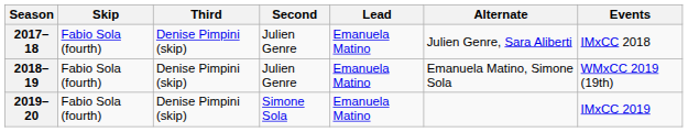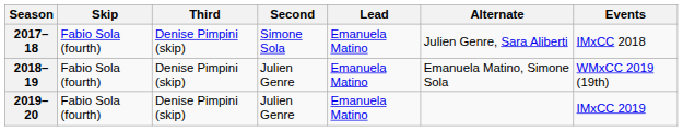 <table class="wikitable">
 <tr>
 <th scope="col">Season</th>
 <th scope="col">Skip</th>
 <th scope="col">Third</th>
 <th scope="col">Second</th>
 <th scope="col">Lead</th>
 <th scope="col">Alternate</th>
 <th scope="col">Events</th>
 </tr>
 <tr>
 <th scope="row">2017–18</th>
 <td><a href='#'>Fabio Sola</a> (fourth)</td>
 <td><a href='#'>Denise Pimpini</a> (skip)</td>
-<td>Julien Genre</td>
+<td><a href='#'>Simone Sola</a></td>
 <td><a href='#'>Emanuela Matino</a></td>
 <td>Julien Genre, <a href='#'>Sara Aliberti</a></td>
 <td><a href='#'>IMxCC</a> 2018 </td>
 </tr>
 <tr>
 <th scope="row">2018–19</th>
 <td>Fabio Sola (fourth)</td>
 <td>Denise Pimpini (skip)</td>
 <td>Julien Genre</td>
 <td><a href='#'>Emanuela Matino</a></td>
 <td>Emanuela Matino, Simone Sola</td>
 <td><a href='#'>WMxCC 2019</a> (19th)</td>
 </tr>
 <tr>
 <th scope="row">2019–20</th>
 <td>Fabio Sola (fourth)</td>
 <td>Denise Pimpini (skip)</td>
-<td><a href='#'>Simone Sola</a></td>
+<td>Julien Genre</td>
 <td><a href='#'>Emanuela Matino</a></td>
 <td></td>
 <td><a href='#'>IMxCC 2019</a> </td>
 </tr>
 </table>
